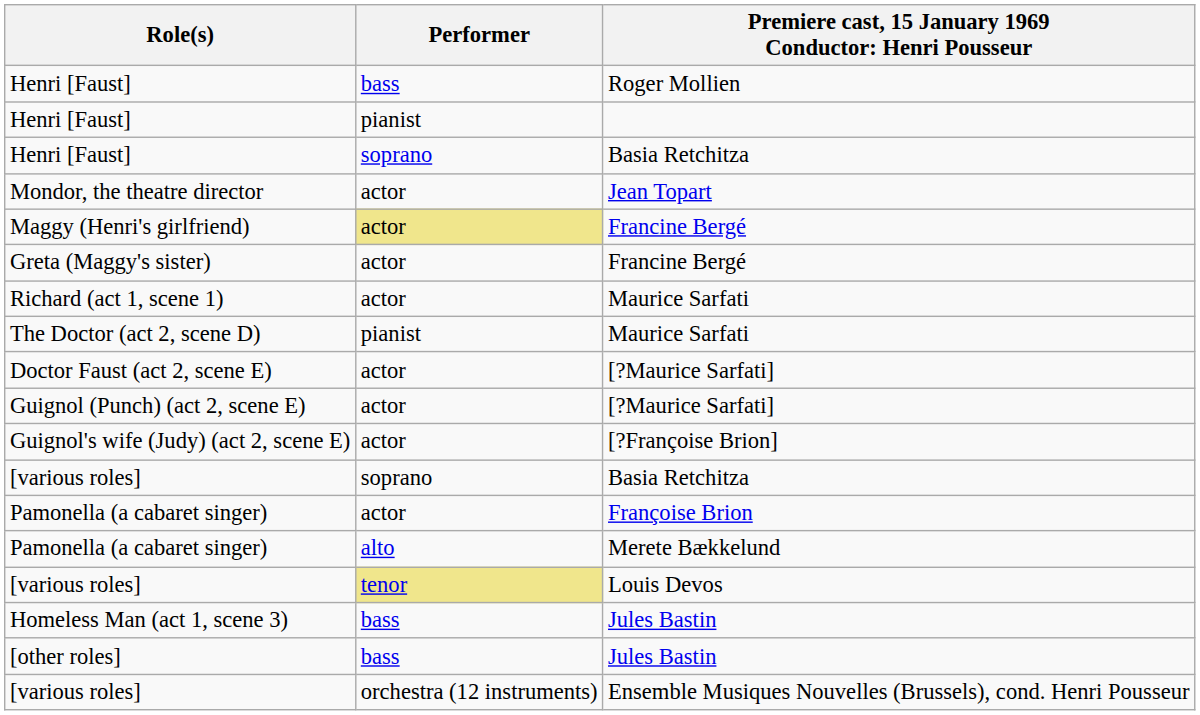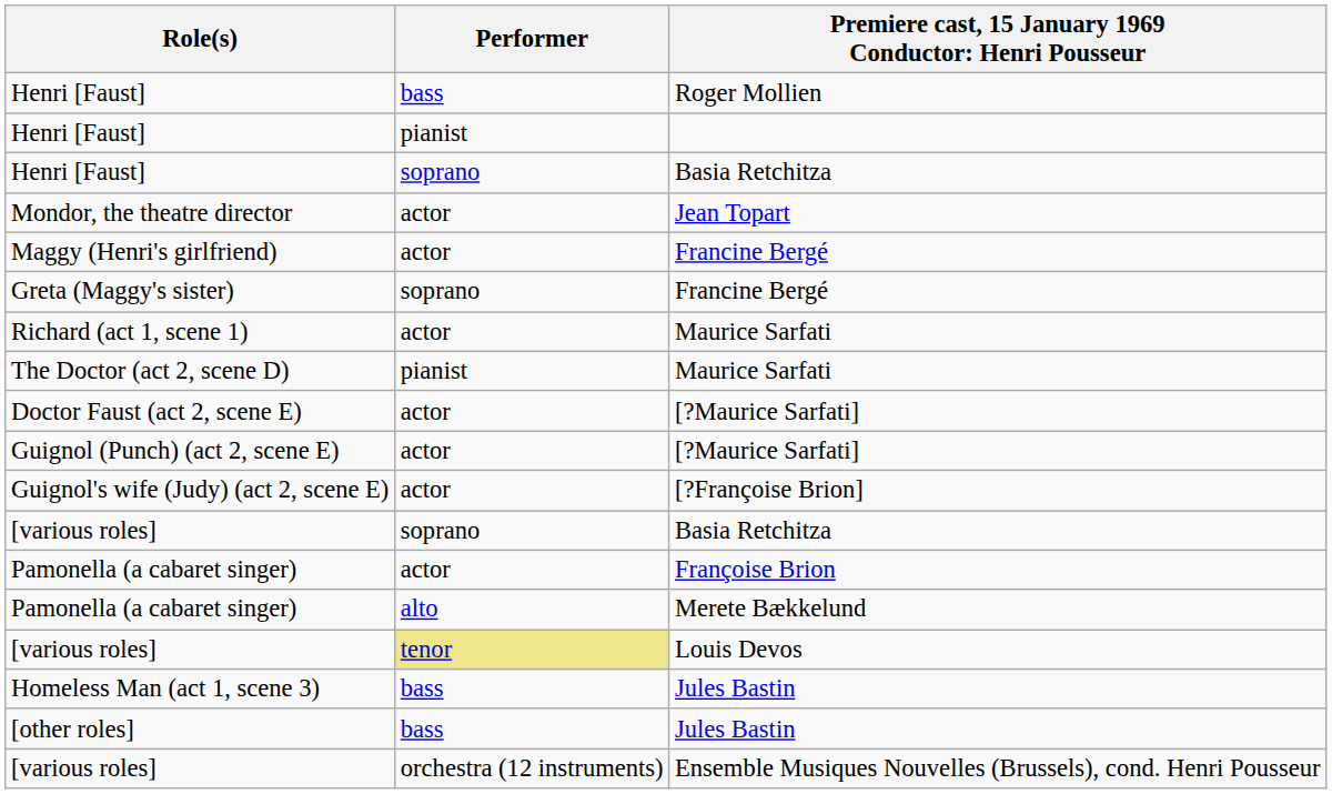 <table class="wikitable">
 <tr>
 <th>Role(s)</th>
 <th>Performer</th>
 <th>Premiere cast, 15 January 1969<br>Conductor: Henri Pousseur</th>
 </tr>
 <tr>
 <td>Henri [Faust]</td>
 <td><a href='#'>bass</a></td>
 <td>Roger Mollien</td>
 </tr>
 <tr>
 <td>Henri [Faust]</td>
 <td>pianist</td>
 <td></td>
 </tr>
 <tr>
 <td>Henri [Faust]</td>
 <td><a href='#'>soprano</a></td>
 <td>Basia Retchitza</td>
 </tr>
 <tr>
 <td>Mondor, the theatre director</td>
 <td>actor</td>
 <td><a href='#'>Jean Topart</a></td>
 </tr>
 <tr>
 <td>Maggy (Henri's girlfriend)</td>
-<td style="background: khaki;">actor</td>
+<td>actor</td>
 <td><a href='#'>Francine Bergé</a></td>
 </tr>
 <tr>
 <td>Greta (Maggy's sister)</td>
-<td>actor</td>
+<td>soprano</td>
 <td>Francine Bergé</td>
 </tr>
 <tr>
 <td>Richard (act 1, scene 1)</td>
 <td>actor</td>
 <td>Maurice Sarfati</td>
 </tr>
 <tr>
 <td>The Doctor (act 2, scene D)</td>
 <td>pianist</td>
 <td>Maurice Sarfati</td>
 </tr>
 <tr>
 <td>Doctor Faust (act 2, scene E)</td>
 <td>actor</td>
 <td>[?Maurice Sarfati]</td>
 </tr>
 <tr>
 <td>Guignol (Punch) (act 2, scene E)</td>
 <td>actor</td>
 <td>[?Maurice Sarfati]</td>
 </tr>
 <tr>
 <td>Guignol's wife (Judy) (act 2, scene E)</td>
 <td>actor</td>
 <td>[?Françoise Brion]</td>
 </tr>
 <tr>
 <td>[various roles]</td>
 <td>soprano</td>
 <td>Basia Retchitza</td>
 </tr>
 <tr>
 <td>Pamonella (a cabaret singer)</td>
 <td>actor</td>
 <td><a href='#'>Françoise Brion</a></td>
 </tr>
 <tr>
 <td>Pamonella (a cabaret singer)</td>
 <td><a href='#'>alto</a></td>
 <td>Merete Bækkelund</td>
 </tr>
 <tr>
 <td>[various roles]</td>
 <td style="background: khaki;"><a href='#'>tenor</a></td>
 <td>Louis Devos</td>
 </tr>
 <tr>
 <td>Homeless Man (act 1, scene 3)</td>
 <td><a href='#'>bass</a></td>
 <td><a href='#'>Jules Bastin</a></td>
 </tr>
 <tr>
 <td>[other roles]</td>
 <td><a href='#'>bass</a></td>
 <td><a href='#'>Jules Bastin</a></td>
 </tr>
 <tr>
 <td>[various roles]</td>
 <td>orchestra (12 instruments)</td>
 <td colspan=2>Ensemble Musiques Nouvelles (Brussels), cond. Henri Pousseur</td>
 </tr>
 </table>
